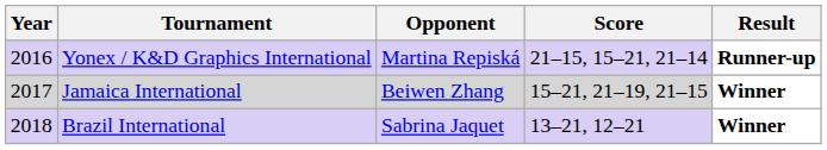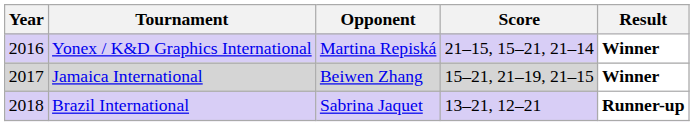 <table class="sortable wikitable" style="font-size: 90%;">
 <tr>
 <th>Year</th>
 <th>Tournament</th>
 <th>Opponent</th>
 <th>Score</th>
 <th>Result</th>
 </tr>
 <tr style="background:#D8CEF6">
 <td align="center">2016</td>
 <td align="left"><a href='#'>Yonex / K&D Graphics International</a></td>
 <td align="left"> <a href='#'>Martina Repiská</a></td>
 <td align="left">21–15, 15–21, 21–14</td>
-<td style="text-align:left; background:white"> <strong>Runner-up</strong></td>
+<td style="text-align:left; background:white"> <strong>Winner</strong></td>
 </tr>
 <tr style="background:#D5D5D5">
 <td align="center">2017</td>
 <td align="left"><a href='#'>Jamaica International</a></td>
 <td align="left"> <a href='#'>Beiwen Zhang</a></td>
 <td align="left">15–21, 21–19, 21–15</td>
 <td style="text-align:left; background:white"> <strong>Winner</strong></td>
 </tr>
 <tr style="background:#D8CEF6">
 <td align="center">2018</td>
 <td align="left"><a href='#'>Brazil International</a></td>
 <td align="left"> <a href='#'>Sabrina Jaquet</a></td>
 <td align="left">13–21, 12–21</td>
-<td style="text-align:left; background:white"> <strong>Winner</strong></td>
+<td style="text-align:left; background:white"> <strong>Runner-up</strong></td>
 </tr>
 </table>
